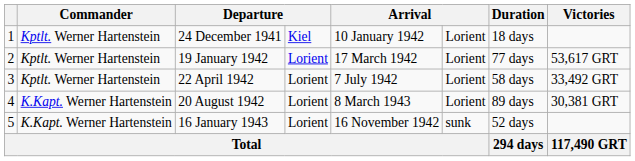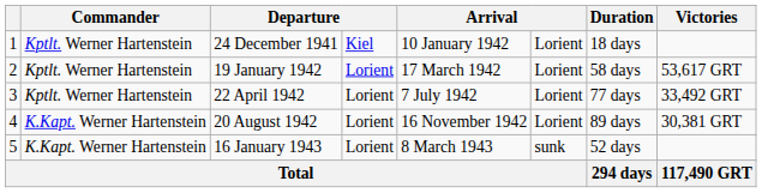 <table class="wikitable">
 <tr>
 <th></th>
 <th>Commander</th>
 <th colspan=2>Departure</th>
 <th colspan=2>Arrival</th>
 <th>Duration</th>
 <th>Victories</th>
 </tr>
 <tr>
 <td>1</td>
 <td><em><a href='#'>Kptlt.</a></em> Werner Hartenstein</td>
 <td>24 December 1941</td>
 <td><a href='#'>Kiel</a></td>
 <td>10 January 1942</td>
 <td>Lorient</td>
 <td>18 days</td>
 <td></td>
 </tr>
 <tr>
 <td>2</td>
 <td><em>Kptlt.</em> Werner Hartenstein</td>
 <td>19 January 1942</td>
 <td><a href='#'>Lorient</a></td>
 <td>17 March 1942</td>
 <td>Lorient</td>
-<td>77 days</td>
+<td>58 days</td>
 <td>53,617 GRT</td>
 </tr>
 <tr>
 <td>3</td>
 <td><em>Kptlt.</em> Werner Hartenstein</td>
 <td>22 April 1942</td>
 <td>Lorient</td>
 <td>7 July 1942</td>
 <td>Lorient</td>
-<td>58 days</td>
+<td>77 days</td>
 <td>33,492 GRT</td>
 </tr>
 <tr>
 <td>4</td>
 <td><em><a href='#'>K.Kapt.</a></em> Werner Hartenstein</td>
 <td>20 August 1942</td>
 <td>Lorient</td>
-<td>8 March 1943</td>
+<td>16 November 1942</td>
 <td>Lorient</td>
 <td>89 days</td>
 <td>30,381 GRT</td>
 </tr>
 <tr>
 <td>5</td>
 <td><em>K.Kapt.</em> Werner Hartenstein</td>
 <td>16 January 1943</td>
 <td>Lorient</td>
-<td>16 November 1942</td>
+<td>8 March 1943</td>
 <td>sunk</td>
 <td>52 days</td>
 <td></td>
 </tr>
 <tr>
 <th colspan=6>Total</th>
 <th>294 days</th>
 <th>117,490 GRT</th>
 </tr>
 </table>
